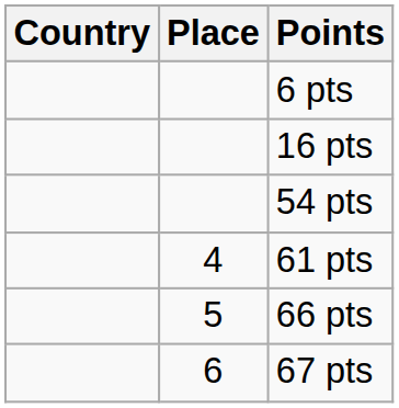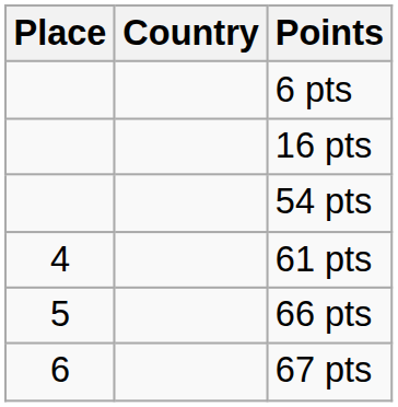 <table class=wikitable>
 <tr>
+<th>Place</th>
 <th>Country</th>
-<th>Place</th>
 <th>Points</th>
 </tr>
 <tr>
+<td align=center></td>
 <td></td>
-<td align=center></td>
 <td>6 pts</td>
 </tr>
 <tr>
+<td align=center></td>
 <td></td>
-<td align=center></td>
 <td>16 pts</td>
 </tr>
 <tr>
+<td align=center></td>
 <td></td>
-<td align=center></td>
 <td>54 pts</td>
 </tr>
 <tr>
+<td align=center>4</td>
 <td></td>
-<td align=center>4</td>
 <td>61 pts</td>
 </tr>
 <tr>
+<td align=center>5</td>
 <td></td>
-<td align=center>5</td>
 <td>66 pts</td>
 </tr>
 <tr>
+<td align=center>6</td>
 <td></td>
-<td align=center>6</td>
 <td>67 pts</td>
 </tr>
 </table>
